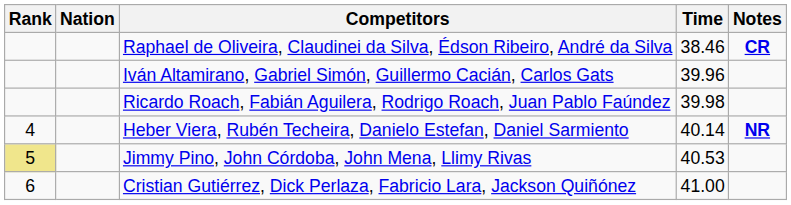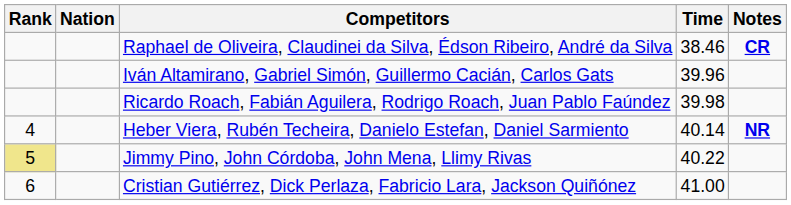 <table class="wikitable sortable" style="text-align:center; font-size:95%">
 <tr>
 <th>Rank</th>
 <th>Nation</th>
 <th>Competitors</th>
 <th>Time</th>
 <th>Notes</th>
 </tr>
 <tr>
 <td></td>
 <td align=left></td>
 <td align=left><a href='#'>Raphael de Oliveira</a>, <a href='#'>Claudinei da Silva</a>, <a href='#'>Édson Ribeiro</a>, <a href='#'>André da Silva</a></td>
 <td>38.46</td>
 <td><strong><a href='#'>CR</a></strong></td>
 </tr>
 <tr>
 <td></td>
 <td align=left></td>
 <td align=left><a href='#'>Iván Altamirano</a>, <a href='#'>Gabriel Simón</a>, <a href='#'>Guillermo Cacián</a>, <a href='#'>Carlos Gats</a></td>
 <td>39.96</td>
 <td></td>
 </tr>
 <tr>
 <td></td>
 <td align=left></td>
 <td align=left><a href='#'>Ricardo Roach</a>, <a href='#'>Fabián Aguilera</a>, <a href='#'>Rodrigo Roach</a>, <a href='#'>Juan Pablo Faúndez</a></td>
 <td>39.98</td>
 <td></td>
 </tr>
 <tr>
 <td>4</td>
 <td align=left></td>
 <td align=left><a href='#'>Heber Viera</a>, <a href='#'>Rubén Techeira</a>, <a href='#'>Danielo Estefan</a>, <a href='#'>Daniel Sarmiento</a></td>
 <td>40.14</td>
 <td><strong><a href='#'>NR</a></strong></td>
 </tr>
 <tr>
 <td style="background: khaki;">5</td>
 <td align=left></td>
 <td align=left><a href='#'>Jimmy Pino</a>, <a href='#'>John Córdoba</a>, <a href='#'>John Mena</a>, <a href='#'>Llimy Rivas</a></td>
-<td>40.53</td>
+<td>40.22</td>
 <td></td>
 </tr>
 <tr>
 <td>6</td>
 <td align=left></td>
 <td align=left><a href='#'>Cristian Gutiérrez</a>, <a href='#'>Dick Perlaza</a>, <a href='#'>Fabricio Lara</a>, <a href='#'>Jackson Quiñónez</a></td>
 <td>41.00</td>
 <td></td>
 </tr>
 </table>
